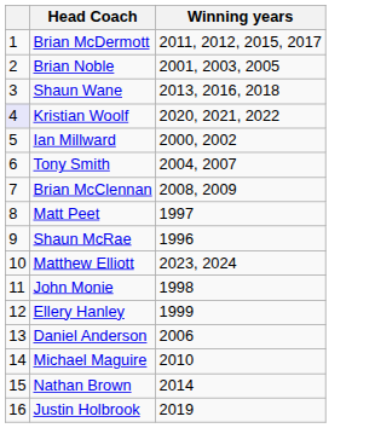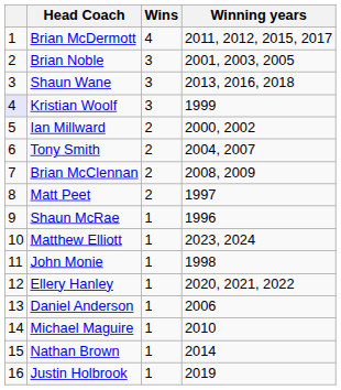 <table class="wikitable" style="text-align: left;">
 <tr>
 <th></th>
 <th>Head Coach</th>
+<th>Wins</th>
 <th>Winning years</th>
 </tr>
 <tr>
 <td>1</td>
 <td align=left> <a href='#'>Brian McDermott</a></td>
+<td>4</td>
 <td>2011, 2012, 2015, 2017</td>
 </tr>
 <tr>
 <td>2</td>
 <td align=left> <a href='#'>Brian Noble</a></td>
+<td>3</td>
 <td>2001, 2003, 2005</td>
 </tr>
 <tr>
 <td>3</td>
 <td align=left> <a href='#'>Shaun Wane</a></td>
+<td>3</td>
 <td>2013, 2016, 2018</td>
 </tr>
 <tr>
 <td style="background: lavender;">4</td>
 <td align=left> <a href='#'>Kristian Woolf</a></td>
-<td>2020, 2021, 2022</td>
+<td>3</td>
+<td>1999</td>
 </tr>
 <tr>
 <td>5</td>
 <td align=left> <a href='#'>Ian Millward</a></td>
+<td>2</td>
 <td>2000, 2002</td>
 </tr>
 <tr>
 <td>6</td>
 <td align=left> <a href='#'>Tony Smith</a></td>
+<td>2</td>
 <td>2004, 2007</td>
 </tr>
 <tr>
 <td>7</td>
 <td align=left> <a href='#'>Brian McClennan</a></td>
+<td>2</td>
 <td>2008, 2009</td>
 </tr>
 <tr>
 <td>8</td>
 <td align=left> <a href='#'>Matt Peet</a></td>
+<td>2</td>
 <td>1997</td>
 </tr>
 <tr>
 <td>9</td>
 <td align=left> <a href='#'>Shaun McRae </a></td>
+<td>1</td>
 <td>1996</td>
 </tr>
 <tr>
 <td>10</td>
 <td align=left> <a href='#'>Matthew Elliott</a></td>
+<td>1</td>
 <td>2023, 2024</td>
 </tr>
 <tr>
 <td>11</td>
 <td align=left> <a href='#'>John Monie</a></td>
+<td>1</td>
 <td>1998</td>
 </tr>
 <tr>
 <td>12</td>
 <td align=left> <a href='#'>Ellery Hanley</a></td>
-<td>1999</td>
+<td>1</td>
+<td>2020, 2021, 2022</td>
 </tr>
 <tr>
 <td>13</td>
 <td align=left> <a href='#'>Daniel Anderson</a></td>
+<td>1</td>
 <td>2006</td>
 </tr>
 <tr>
 <td>14</td>
 <td align=left> <a href='#'>Michael Maguire</a></td>
+<td>1</td>
 <td>2010</td>
 </tr>
 <tr>
 <td>15</td>
 <td align=left> <a href='#'>Nathan Brown</a></td>
+<td>1</td>
 <td>2014</td>
 </tr>
 <tr>
 <td>16</td>
 <td align=left> <a href='#'>Justin Holbrook</a></td>
+<td>1</td>
 <td>2019</td>
 </tr>
 </table>
